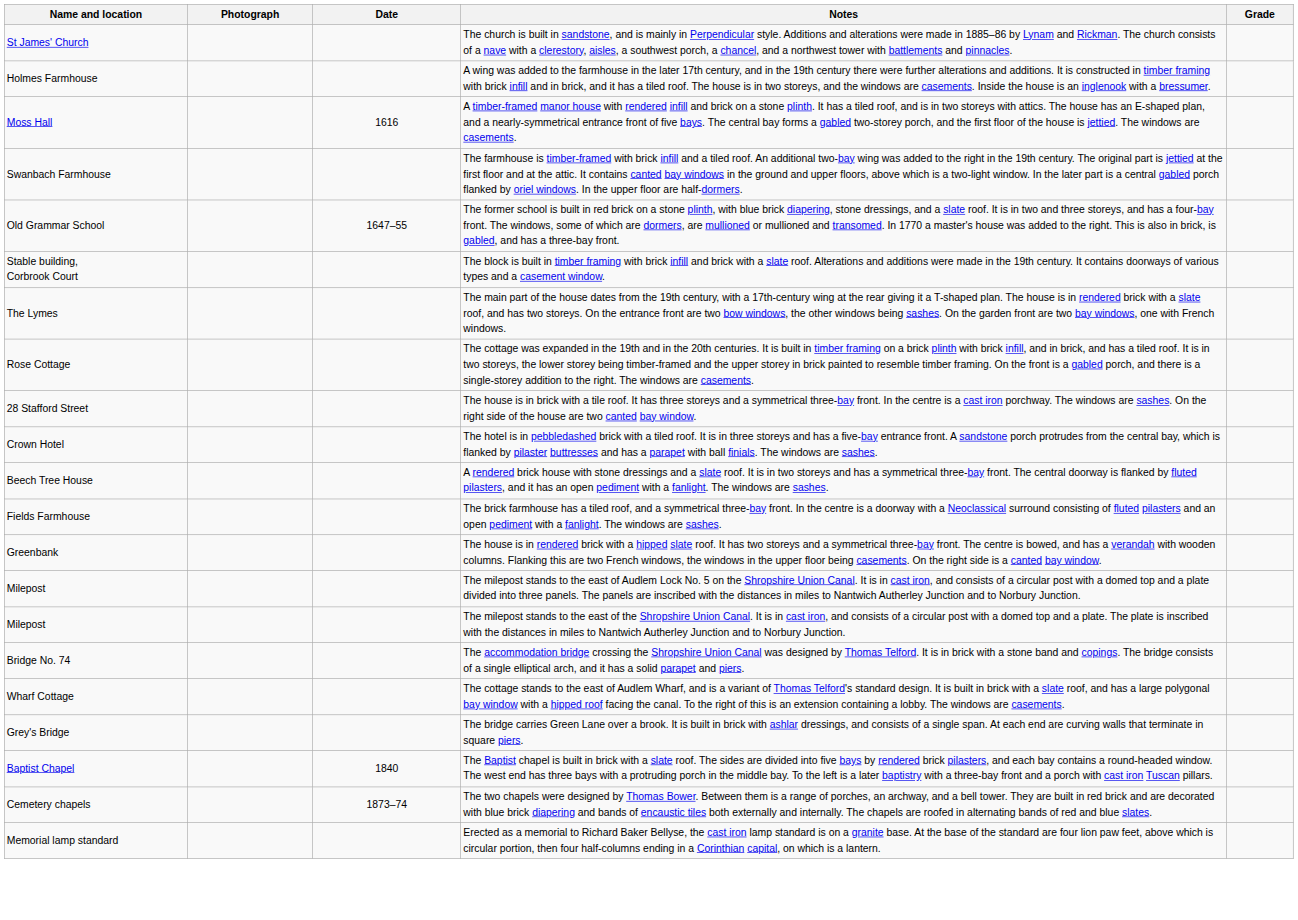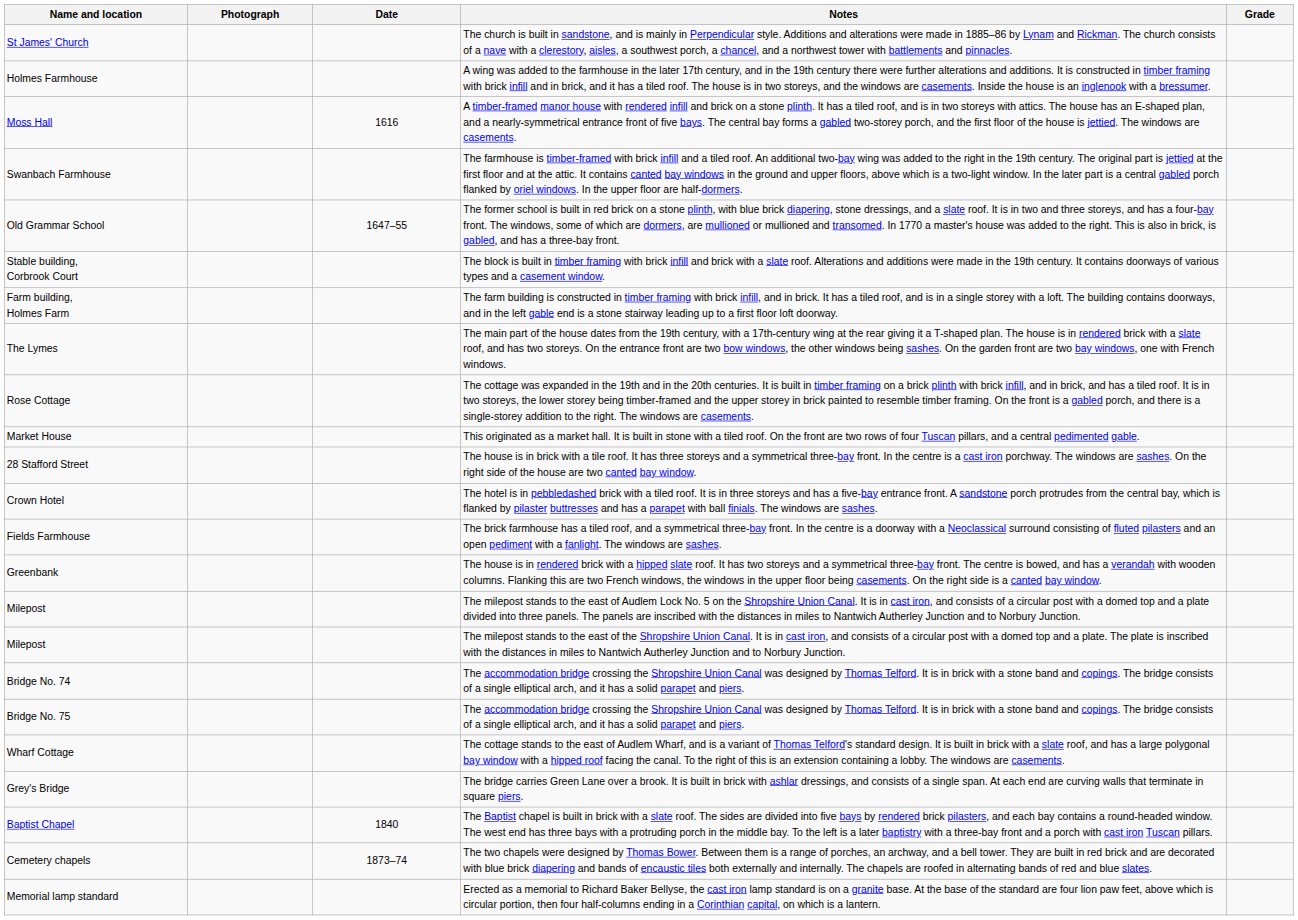 <table class="wikitable sortable plainrowheaders" style="width:100%;border:0px;text-align:left;line-height:150%;">
 <tr>
 <th scope="col" style="width:150px">Name and location</th>
 <th scope="col" style="width:100px" class="unsortable">Photograph</th>
 <th scope="col" style="width:120px">Date</th>
 <th scope="col" style="width:650px" class="unsortable">Notes</th>
 <th scope="col" style="width:50px">Grade</th>
 </tr>
 <tr>
 <td><a href='#'>St James' Church</a><br><small></small></td>
 <td></td>
 <td align="center"></td>
 <td>The church is built in <a href='#'>sandstone</a>, and is mainly in <a href='#'>Perpendicular</a> style. Additions and alterations were made in 1885–86 by <a href='#'>Lynam</a> and <a href='#'>Rickman</a>. The church consists of a <a href='#'>nave</a> with a <a href='#'>clerestory</a>, <a href='#'>aisles</a>, a southwest porch, a <a href='#'>chancel</a>, and a northwest tower with <a href='#'>battlements</a> and <a href='#'>pinnacles</a>.</td>
 <td align="center" ></td>
 </tr>
 <tr>
 <td>Holmes Farmhouse<br><small></small></td>
 <td></td>
 <td align="center"></td>
 <td>A wing was added to the farmhouse in the later 17th century, and in the 19th century there were further alterations and additions. It is constructed in <a href='#'>timber framing</a> with brick <a href='#'>infill</a> and in brick, and it has a tiled roof. The house is in two storeys, and the windows are <a href='#'>casements</a>. Inside the house is an <a href='#'>inglenook</a> with a <a href='#'>bressumer</a>.</td>
 <td align="center" ></td>
 </tr>
 <tr>
 <td><a href='#'>Moss Hall</a><br><small></small></td>
 <td></td>
 <td align="center">1616</td>
 <td>A <a href='#'>timber-framed</a> <a href='#'>manor house</a> with <a href='#'>rendered</a> <a href='#'>infill</a> and brick on a stone <a href='#'>plinth</a>. It has a tiled roof, and is in two storeys with attics. The house has an E-shaped plan, and a nearly-symmetrical entrance front of five <a href='#'>bays</a>. The central bay forms a <a href='#'>gabled</a> two-storey porch, and the first floor of the house is <a href='#'>jettied</a>. The windows are <a href='#'>casements</a>.</td>
 <td align="center" ></td>
 </tr>
 <tr>
 <td>Swanbach Farmhouse<br><small></small></td>
 <td></td>
 <td align="center"></td>
 <td>The farmhouse is <a href='#'>timber-framed</a> with brick <a href='#'>infill</a> and a tiled roof. An additional two-<a href='#'>bay</a> wing was added to the right in the 19th century. The original part is <a href='#'>jettied</a> at the first floor and at the attic. It contains <a href='#'>canted</a> <a href='#'>bay windows</a> in the ground and upper floors, above which is a two-light window. In the later part is a central <a href='#'>gabled</a> porch flanked by <a href='#'>oriel windows</a>. In the upper floor are half-<a href='#'>dormers</a>.</td>
 <td align="center" ></td>
 </tr>
 <tr>
 <td>Old Grammar School<br><small></small></td>
 <td></td>
 <td align="center">1647–55</td>
 <td>The former school is built in red brick on a stone <a href='#'>plinth</a>, with blue brick <a href='#'>diapering</a>, stone dressings, and a <a href='#'>slate</a> roof. It is in two and three storeys, and has a four-<a href='#'>bay</a> front. The windows, some of which are <a href='#'>dormers</a>, are <a href='#'>mullioned</a> or mullioned and <a href='#'>transomed</a>. In 1770 a master's house was added to the right. This is also in brick, is <a href='#'>gabled</a>, and has a three-bay front.</td>
 <td align="center" ></td>
 </tr>
 <tr>
 <td>Stable building,<br>Corbrook Court<br><small></small></td>
 <td></td>
 <td align="center"></td>
 <td>The block is built in <a href='#'>timber framing</a> with brick <a href='#'>infill</a> and brick with a <a href='#'>slate</a> roof. Alterations and additions were made in the 19th century. It contains doorways of various types and a <a href='#'>casement window</a>.</td>
 <td align="center" ></td>
 </tr>
 <tr>
+<td>Farm building,<br>Holmes Farm<br><small></small></td>
+<td></td>
+<td align="center"></td>
+<td>The farm building is constructed in <a href='#'>timber framing</a> with brick <a href='#'>infill</a>, and in brick. It has a tiled roof, and is in a single storey with a loft. The building contains doorways, and in the left <a href='#'>gable</a> end is a stone stairway leading up to a first floor loft doorway.</td>
+<td align="center" ></td>
+</tr>
+<tr>
 <td>The Lymes<br><small></small></td>
 <td></td>
 <td align="center"></td>
 <td>The main part of the house dates from the 19th century, with a 17th-century wing at the rear giving it a T-shaped plan. The house is in <a href='#'>rendered</a> brick with a <a href='#'>slate</a> roof, and has two storeys. On the entrance front are two <a href='#'>bow windows</a>, the other windows being <a href='#'>sashes</a>. On the garden front are two <a href='#'>bay windows</a>, one with French windows.</td>
 <td align="center" ></td>
 </tr>
 <tr>
 <td>Rose Cottage<br><small></small></td>
 <td></td>
 <td align="center"></td>
 <td>The cottage was expanded in the 19th and in the 20th centuries. It is built in <a href='#'>timber framing</a> on a brick <a href='#'>plinth</a> with brick <a href='#'>infill</a>, and in brick, and has a tiled roof. It is in two storeys, the lower storey being timber-framed and the upper storey in brick painted to resemble timber framing. On the front is a <a href='#'>gabled</a> porch, and there is a single-storey addition to the right. The windows are <a href='#'>casements</a>.</td>
 <td align="center" ></td>
 </tr>
 <tr>
+<td>Market House<br><small></small></td>
+<td></td>
+<td align="center"></td>
+<td>This originated as a market hall. It is built in stone with a tiled roof. On the front are two rows of four <a href='#'>Tuscan</a> pillars, and a central <a href='#'>pedimented</a> <a href='#'>gable</a>.</td>
+<td align="center" ></td>
+</tr>
+<tr>
 <td>28 Stafford Street<br><small></small></td>
 <td></td>
 <td align="center"></td>
 <td>The house is in brick with a tile roof. It has three storeys and a symmetrical three-<a href='#'>bay</a> front. In the centre is a <a href='#'>cast iron</a> porchway. The windows are <a href='#'>sashes</a>. On the right side of the house are two <a href='#'>canted</a> <a href='#'>bay window</a>.</td>
 <td align="center" ></td>
 </tr>
 <tr>
 <td>Crown Hotel<br><small></small></td>
 <td></td>
 <td align="center"></td>
 <td>The hotel is in <a href='#'>pebbledashed</a> brick with a tiled roof. It is in three storeys and has a five-<a href='#'>bay</a> entrance front. A <a href='#'>sandstone</a> porch protrudes from the central bay, which is flanked by <a href='#'>pilaster</a> <a href='#'>buttresses</a> and has a <a href='#'>parapet</a> with ball <a href='#'>finials</a>. The windows are <a href='#'>sashes</a>.</td>
-<td align="center" ></td>
-</tr>
-<tr>
-<td>Beech Tree House<br><small></small></td>
-<td></td>
-<td align="center"></td>
-<td>A <a href='#'>rendered</a> brick house with stone dressings and a <a href='#'>slate</a> roof. It is in two storeys and has a symmetrical three-<a href='#'>bay</a> front. The central doorway is flanked by <a href='#'>fluted</a> <a href='#'>pilasters</a>, and it has an open <a href='#'>pediment</a> with a <a href='#'>fanlight</a>. The windows are <a href='#'>sashes</a>.</td>
 <td align="center" ></td>
 </tr>
 <tr>
 <td>Fields Farmhouse<br><small></small></td>
 <td></td>
 <td align="center"></td>
 <td>The brick farmhouse has a tiled roof, and a symmetrical three-<a href='#'>bay</a> front. In the centre is a doorway with a <a href='#'>Neoclassical</a> surround consisting of <a href='#'>fluted</a> <a href='#'>pilasters</a> and an open <a href='#'>pediment</a> with a <a href='#'>fanlight</a>. The windows are <a href='#'>sashes</a>.</td>
 <td align="center" ></td>
 </tr>
 <tr>
 <td>Greenbank<br><small></small></td>
 <td></td>
 <td align="center"></td>
 <td>The house is in <a href='#'>rendered</a> brick with a <a href='#'>hipped</a> <a href='#'>slate</a> roof. It has two storeys and a symmetrical three-<a href='#'>bay</a> front. The centre is bowed, and has a <a href='#'>verandah</a> with wooden columns. Flanking this are two French windows, the windows in the upper floor being <a href='#'>casements</a>. On the right side is a <a href='#'>canted</a> <a href='#'>bay window</a>.</td>
 <td align="center" ></td>
 </tr>
 <tr>
 <td>Milepost<br><small></small></td>
 <td></td>
 <td align="center"></td>
 <td>The milepost stands to the east of Audlem Lock No. 5 on the <a href='#'>Shropshire Union Canal</a>. It is in <a href='#'>cast iron</a>, and consists of a circular post with a domed top and a plate divided into three panels. The panels are inscribed with the distances in miles to Nantwich Autherley Junction and to Norbury Junction.</td>
 <td align="center" ></td>
 </tr>
 <tr>
 <td>Milepost<br><small></small></td>
 <td></td>
 <td align="center"></td>
 <td>The milepost stands to the east of the <a href='#'>Shropshire Union Canal</a>. It is in <a href='#'>cast iron</a>, and consists of a circular post with a domed top and a plate. The plate is inscribed with the distances in miles to Nantwich Autherley Junction and to Norbury Junction.</td>
 <td align="center" ></td>
 </tr>
 <tr>
 <td>Bridge No. 74<br><small></small></td>
+<td></td>
+<td align="center"></td>
+<td>The <a href='#'>accommodation bridge</a> crossing the <a href='#'>Shropshire Union Canal</a> was designed by <a href='#'>Thomas Telford</a>. It is in brick with a stone band and <a href='#'>copings</a>. The bridge consists of a single elliptical arch, and it has a solid <a href='#'>parapet</a> and <a href='#'>piers</a>.</td>
+<td align="center" ></td>
+</tr>
+<tr>
+<td>Bridge No. 75<br><small></small></td>
 <td></td>
 <td align="center"></td>
 <td>The <a href='#'>accommodation bridge</a> crossing the <a href='#'>Shropshire Union Canal</a> was designed by <a href='#'>Thomas Telford</a>. It is in brick with a stone band and <a href='#'>copings</a>. The bridge consists of a single elliptical arch, and it has a solid <a href='#'>parapet</a> and <a href='#'>piers</a>.</td>
 <td align="center" ></td>
 </tr>
 <tr>
 <td>Wharf Cottage<br><small></small></td>
 <td></td>
 <td align="center"></td>
 <td>The cottage stands to the east of Audlem Wharf, and is a variant of <a href='#'>Thomas Telford</a>'s standard design. It is built in brick with a <a href='#'>slate</a> roof, and has a large polygonal <a href='#'>bay window</a> with a <a href='#'>hipped roof</a> facing the canal. To the right of this is an extension containing a lobby. The windows are <a href='#'>casements</a>.</td>
 <td align="center" ></td>
 </tr>
 <tr>
 <td>Grey's Bridge<br><small></small></td>
 <td></td>
 <td align="center"></td>
 <td>The bridge carries Green Lane over a brook. It is built in brick with <a href='#'>ashlar</a> dressings, and consists of a single span. At each end are curving walls that terminate in square <a href='#'>piers</a>.</td>
 <td align="center" ></td>
 </tr>
 <tr>
 <td><a href='#'>Baptist Chapel</a><br><small></small></td>
 <td></td>
 <td align="center">1840</td>
 <td>The <a href='#'>Baptist</a> chapel is built in brick with a <a href='#'>slate</a> roof. The sides are divided into five <a href='#'>bays</a> by <a href='#'>rendered</a> brick <a href='#'>pilasters</a>, and each bay contains a round-headed window. The west end has three bays with a protruding porch in the middle bay. To the left is a later <a href='#'>baptistry</a> with a three-bay front and a porch with <a href='#'>cast iron</a> <a href='#'>Tuscan</a> pillars.</td>
 <td align="center" ></td>
 </tr>
 <tr>
 <td>Cemetery chapels<br><small></small></td>
 <td></td>
 <td align="center">1873–74</td>
 <td>The two chapels were designed by <a href='#'>Thomas Bower</a>. Between them is a range of porches, an archway, and a bell tower. They are built in red brick and are decorated with blue brick <a href='#'>diapering</a> and bands of <a href='#'>encaustic tiles</a> both externally and internally. The chapels are roofed in alternating bands of red and blue <a href='#'>slates</a>.</td>
 <td align="center" ></td>
 </tr>
 <tr>
 <td>Memorial lamp standard<br><small></small></td>
 <td></td>
 <td align="center"></td>
 <td>Erected as a memorial to Richard Baker Bellyse, the <a href='#'>cast iron</a> lamp standard is on a <a href='#'>granite</a> base. At the base of the standard are four lion paw feet, above which is circular portion, then four half-columns ending in a <a href='#'>Corinthian</a> <a href='#'>capital</a>, on which is a lantern.</td>
 <td align="center" ></td>
 </tr>
 <tr>
 </tr>
 </table>
